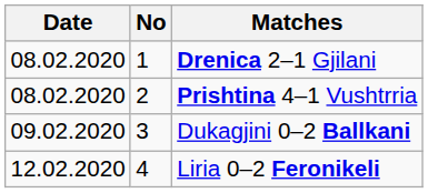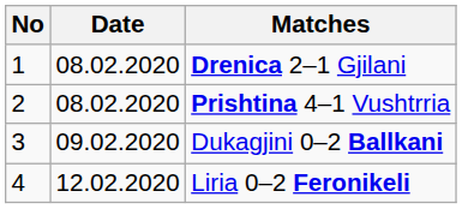 <table class="wikitable">
 <tr>
+<th>No</th>
 <th>Date</th>
-<th>No</th>
 <th>Matches</th>
 </tr>
 <tr>
+<td>1</td>
 <td>08.02.2020</td>
-<td>1</td>
 <td><strong><a href='#'>Drenica</a></strong> 2–1  <a href='#'>Gjilani</a></td>
 </tr>
 <tr>
+<td>2</td>
 <td>08.02.2020</td>
-<td>2</td>
 <td><strong><a href='#'>Prishtina</a></strong> 4–1 <a href='#'>Vushtrria</a></td>
 </tr>
 <tr>
+<td>3</td>
 <td>09.02.2020</td>
-<td>3</td>
 <td><a href='#'>Dukagjini</a> 0–2 <strong><a href='#'>Ballkani</a></strong></td>
 </tr>
 <tr>
+<td>4</td>
 <td>12.02.2020</td>
-<td>4</td>
 <td><a href='#'>Liria</a> 0–2 <strong><a href='#'>Feronikeli</a></strong></td>
 </tr>
 </table>
